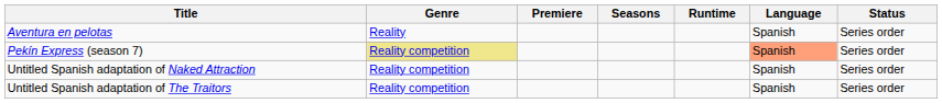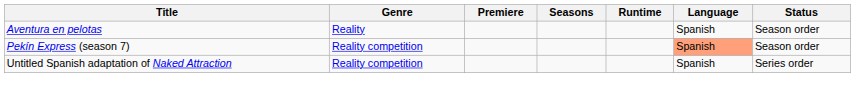 <table class="wikitable sortable" style="width:100%;">
 <tr>
 <th>Title</th>
 <th>Genre</th>
 <th>Premiere</th>
 <th>Seasons</th>
 <th>Runtime</th>
 <th>Language</th>
 <th>Status</th>
 </tr>
 <tr>
 <td><em><a href='#'>Aventura en pelotas</a></em></td>
 <td><a href='#'>Reality</a></td>
 <td></td>
 <td></td>
 <td></td>
 <td>Spanish</td>
-<td>Series order</td>
+<td>Season order</td>
 </tr>
 <tr>
 <td><em><a href='#'>Pekín Express</a></em> (season 7)</td>
-<td style="background: khaki;"><a href='#'>Reality competition</a></td>
+<td><a href='#'>Reality competition</a></td>
 <td></td>
 <td></td>
 <td></td>
 <td style="background: lightsalmon;">Spanish</td>
-<td>Series order</td>
+<td>Season order</td>
 </tr>
 <tr>
 <td>Untitled Spanish adaptation of <em><a href='#'>Naked Attraction</a></em></td>
 <td><a href='#'>Reality competition</a></td>
 <td></td>
 <td></td>
 <td></td>
 <td>Spanish</td>
 <td>Series order</td>
 </tr>
-<tr>
-<td>Untitled Spanish adaptation of <em><a href='#'>The Traitors</a></em></td>
-<td><a href='#'>Reality competition</a></td>
-<td></td>
-<td></td>
-<td></td>
-<td>Spanish</td>
-<td>Series order</td>
-</tr>
 </table>
